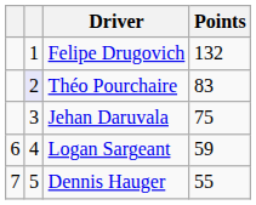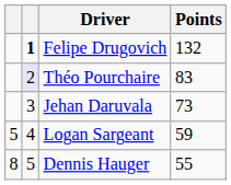 <table class="wikitable" style="font-size: 85%;">
 <tr>
 <th></th>
 <th></th>
 <th>Driver</th>
 <th>Points</th>
 </tr>
 <tr>
 <td align="left"></td>
-<td align="center">1</td>
+<td align="center"><strong>1</strong></td>
 <td> <a href='#'>Felipe Drugovich</a></td>
 <td>132</td>
 </tr>
 <tr>
 <td align="left"></td>
 <td align="center" style="background: lavender;">2</td>
 <td> <a href='#'>Théo Pourchaire</a></td>
 <td>83</td>
 </tr>
 <tr>
 <td align="left"></td>
 <td align="center">3</td>
 <td> <a href='#'>Jehan Daruvala</a></td>
-<td>75</td>
+<td>73</td>
 </tr>
 <tr>
-<td align="left"> 6</td>
+<td align="left"> 5</td>
 <td align="center">4</td>
 <td> <a href='#'>Logan Sargeant</a></td>
 <td>59</td>
 </tr>
 <tr>
-<td align="left"> 7</td>
+<td align="left"> 8</td>
 <td align="center">5</td>
 <td> <a href='#'>Dennis Hauger</a></td>
 <td>55</td>
 </tr>
 </table>
